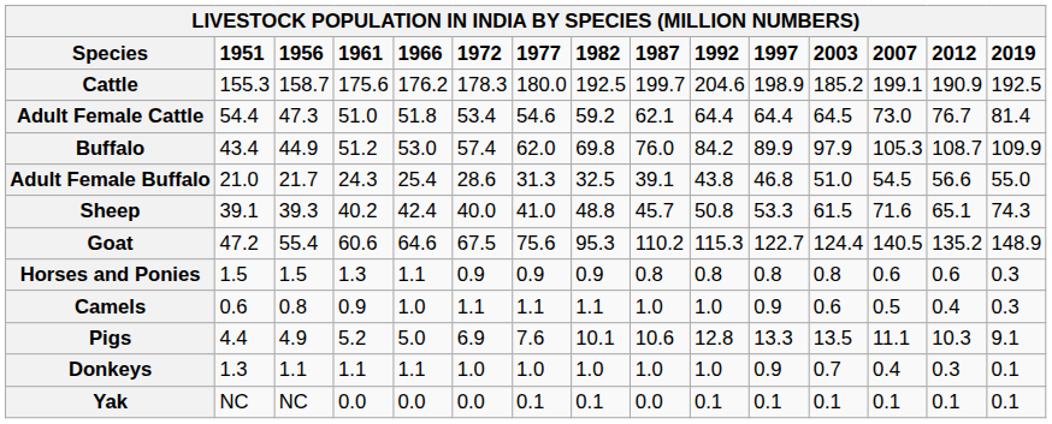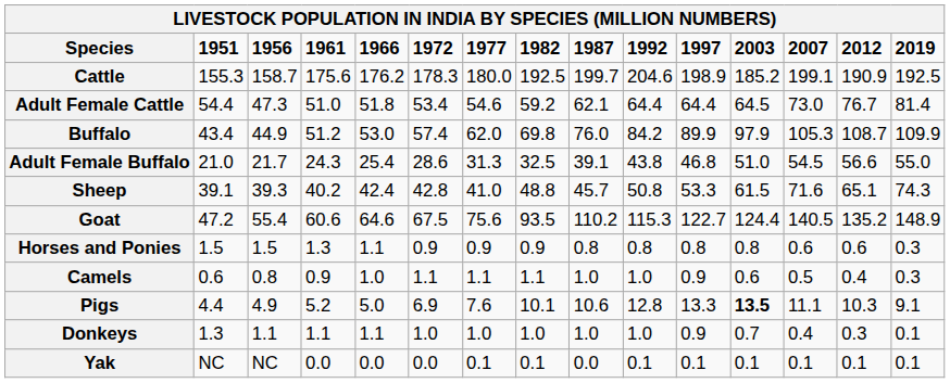 <table class="wikitable">
 <tr>
 <th colspan="15">LIVESTOCK POPULATION IN INDIA BY SPECIES (MILLION NUMBERS)</th>
 </tr>
 <tr>
 <th>Species</th>
 <td><strong>1951</strong></td>
 <td><strong>1956</strong></td>
 <td><strong>1961</strong></td>
 <td><strong>1966</strong></td>
 <td><strong>1972</strong></td>
 <td><strong>1977</strong></td>
 <td><strong>1982</strong></td>
 <td><strong>1987</strong></td>
 <td><strong>1992</strong></td>
 <td><strong>1997</strong></td>
 <td><strong>2003</strong></td>
 <td><strong>2007</strong></td>
 <td><strong>2012</strong></td>
 <td><strong>2019</strong></td>
 </tr>
 <tr>
 <th>Cattle</th>
 <td>155.3</td>
 <td>158.7</td>
 <td>175.6</td>
 <td>176.2</td>
 <td>178.3</td>
 <td>180.0</td>
 <td>192.5</td>
 <td>199.7</td>
 <td>204.6</td>
 <td>198.9</td>
 <td>185.2</td>
 <td>199.1</td>
 <td>190.9</td>
 <td>192.5</td>
 </tr>
 <tr>
 <th>Adult Female Cattle</th>
 <td>54.4</td>
 <td>47.3</td>
 <td>51.0</td>
 <td>51.8</td>
 <td>53.4</td>
 <td>54.6</td>
 <td>59.2</td>
 <td>62.1</td>
 <td>64.4</td>
 <td>64.4</td>
 <td>64.5</td>
 <td>73.0</td>
 <td>76.7</td>
 <td>81.4</td>
 </tr>
 <tr>
 <th>Buffalo</th>
 <td>43.4</td>
 <td>44.9</td>
 <td>51.2</td>
 <td>53.0</td>
 <td>57.4</td>
 <td>62.0</td>
 <td>69.8</td>
 <td>76.0</td>
 <td>84.2</td>
 <td>89.9</td>
 <td>97.9</td>
 <td>105.3</td>
 <td>108.7</td>
 <td>109.9</td>
 </tr>
 <tr>
 <th>Adult Female Buffalo</th>
 <td>21.0</td>
 <td>21.7</td>
 <td>24.3</td>
 <td>25.4</td>
 <td>28.6</td>
 <td>31.3</td>
 <td>32.5</td>
 <td>39.1</td>
 <td>43.8</td>
 <td>46.8</td>
 <td>51.0</td>
 <td>54.5</td>
 <td>56.6</td>
 <td>55.0</td>
 </tr>
 <tr>
 <th>Sheep</th>
 <td>39.1</td>
 <td>39.3</td>
 <td>40.2</td>
 <td>42.4</td>
-<td>40.0</td>
+<td>42.8</td>
 <td>41.0</td>
 <td>48.8</td>
 <td>45.7</td>
 <td>50.8</td>
 <td>53.3</td>
 <td>61.5</td>
 <td>71.6</td>
 <td>65.1</td>
 <td>74.3</td>
 </tr>
 <tr>
 <th>Goat</th>
 <td>47.2</td>
 <td>55.4</td>
 <td>60.6</td>
 <td>64.6</td>
 <td>67.5</td>
 <td>75.6</td>
-<td>95.3</td>
+<td>93.5</td>
 <td>110.2</td>
 <td>115.3</td>
 <td>122.7</td>
 <td>124.4</td>
 <td>140.5</td>
 <td>135.2</td>
 <td>148.9</td>
 </tr>
 <tr>
 <th>Horses and Ponies</th>
 <td>1.5</td>
 <td>1.5</td>
 <td>1.3</td>
 <td>1.1</td>
 <td>0.9</td>
 <td>0.9</td>
 <td>0.9</td>
 <td>0.8</td>
 <td>0.8</td>
 <td>0.8</td>
 <td>0.8</td>
 <td>0.6</td>
 <td>0.6</td>
 <td>0.3</td>
 </tr>
 <tr>
 <th>Camels</th>
 <td>0.6</td>
 <td>0.8</td>
 <td>0.9</td>
 <td>1.0</td>
 <td>1.1</td>
 <td>1.1</td>
 <td>1.1</td>
 <td>1.0</td>
 <td>1.0</td>
 <td>0.9</td>
 <td>0.6</td>
 <td>0.5</td>
 <td>0.4</td>
 <td>0.3</td>
 </tr>
 <tr>
 <th>Pigs</th>
 <td>4.4</td>
 <td>4.9</td>
 <td>5.2</td>
 <td>5.0</td>
 <td>6.9</td>
 <td>7.6</td>
 <td>10.1</td>
 <td>10.6</td>
 <td>12.8</td>
 <td>13.3</td>
-<td>13.5</td>
+<td><strong>13.5</strong></td>
 <td>11.1</td>
 <td>10.3</td>
 <td>9.1</td>
 </tr>
 <tr>
 <th>Donkeys</th>
 <td>1.3</td>
 <td>1.1</td>
 <td>1.1</td>
 <td>1.1</td>
 <td>1.0</td>
 <td>1.0</td>
 <td>1.0</td>
 <td>1.0</td>
 <td>1.0</td>
 <td>0.9</td>
 <td>0.7</td>
 <td>0.4</td>
 <td>0.3</td>
 <td>0.1</td>
 </tr>
 <tr>
 <th>Yak</th>
 <td>NC</td>
 <td>NC</td>
 <td>0.0</td>
 <td>0.0</td>
 <td>0.0</td>
 <td>0.1</td>
 <td>0.1</td>
 <td>0.0</td>
 <td>0.1</td>
 <td>0.1</td>
 <td>0.1</td>
 <td>0.1</td>
 <td>0.1</td>
 <td>0.1</td>
 </tr>
 </table>
